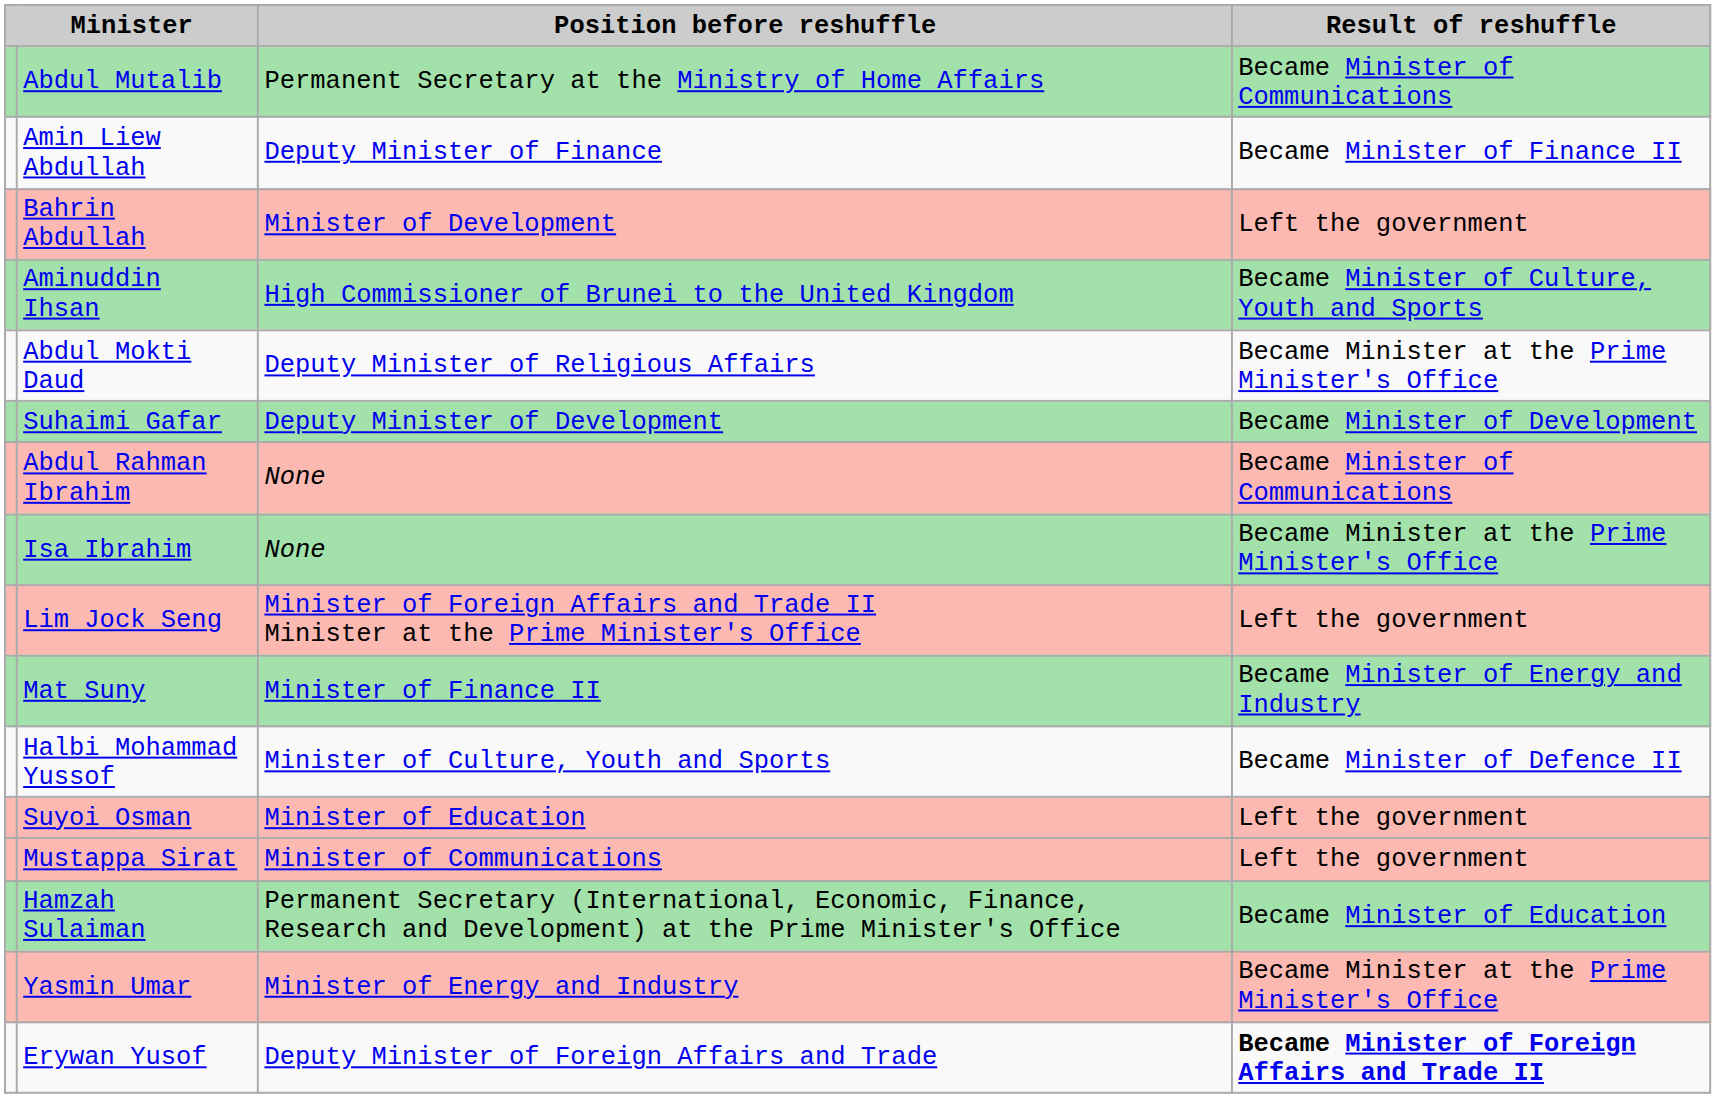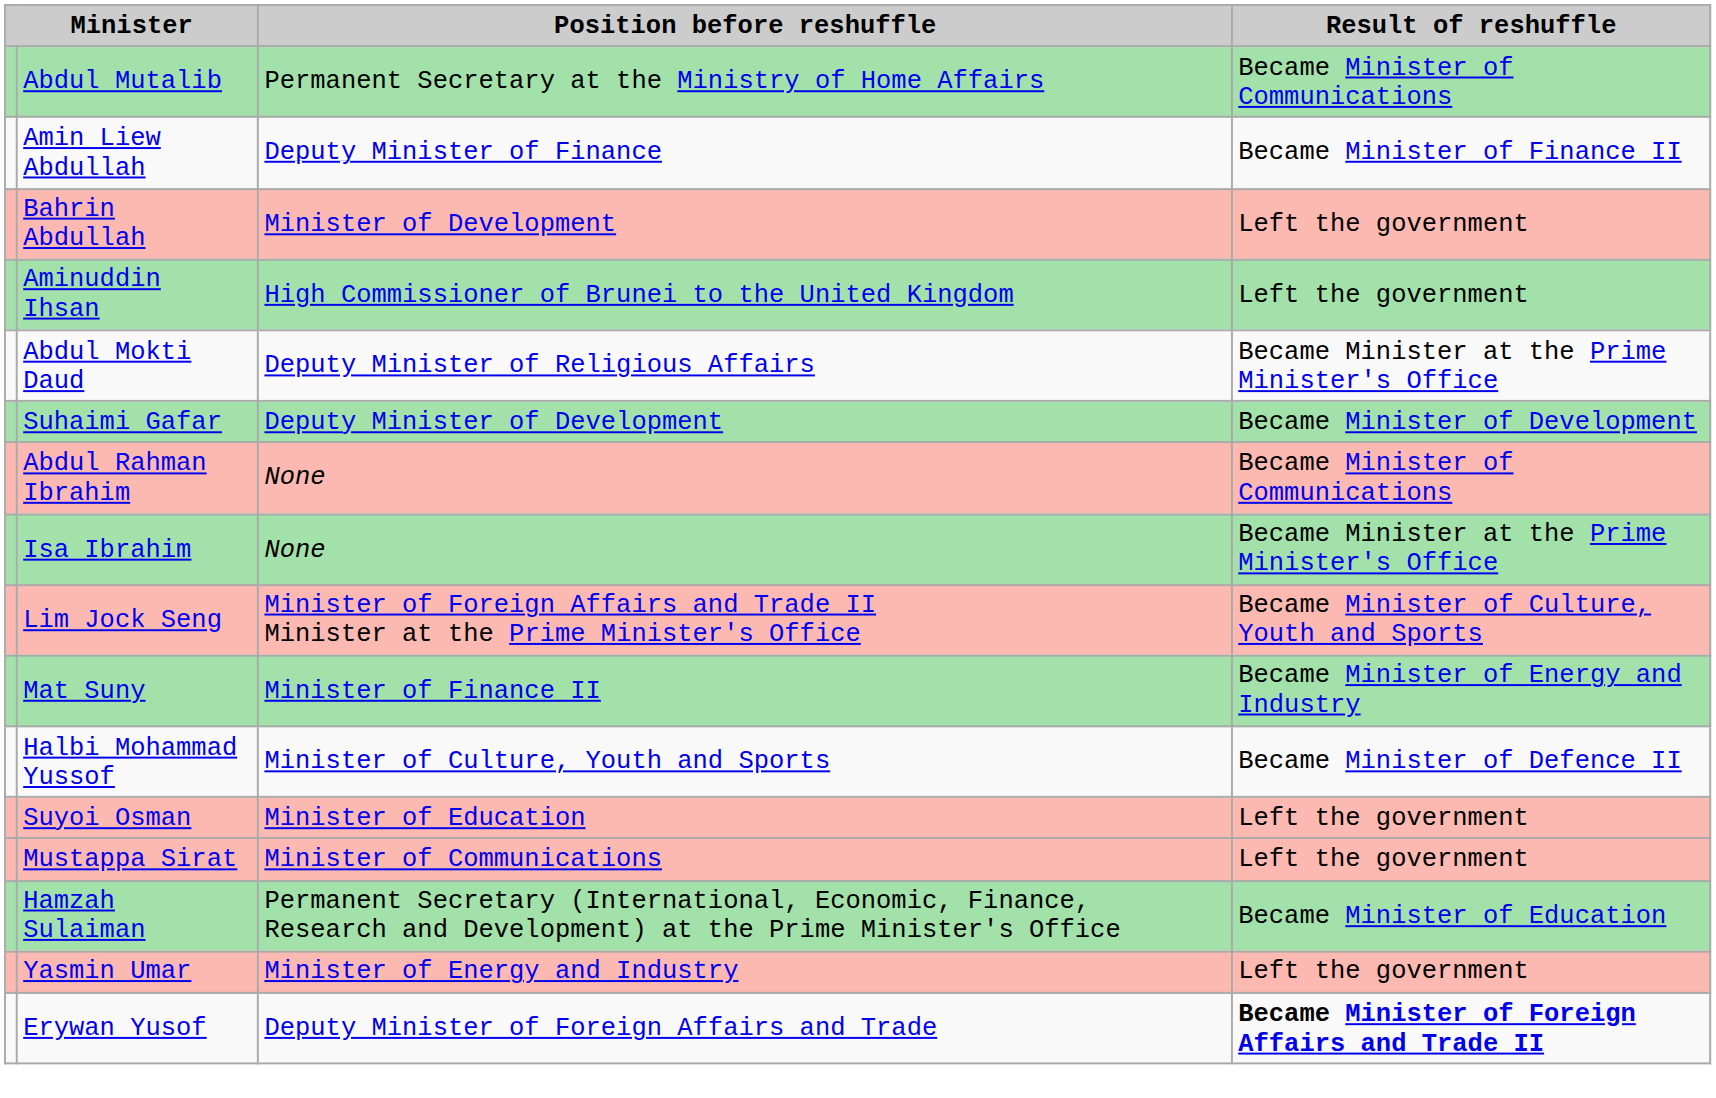 <table class="wikitable">
 <tr>
 <th scope="col" style="background:#ccc;" colspan=2>Minister</th>
 <th scope="col" style="background:#ccc;">Position before reshuffle</th>
 <th scope="col" style="background:#ccc;">Result of reshuffle</th>
 </tr>
 <tr style="background:#A2E2AA;" colspan="4" |>
 <td></td>
 <td><a href='#'>Abdul Mutalib</a></td>
 <td>Permanent Secretary at the <a href='#'>Ministry of Home Affairs</a></td>
 <td>Became <a href='#'>Minister of Communications</a></td>
 </tr>
 <tr>
 <td></td>
 <td><a href='#'>Amin Liew Abdullah</a></td>
 <td><a href='#'>Deputy Minister of Finance</a></td>
 <td>Became <a href='#'>Minister of Finance II</a></td>
 </tr>
 <tr style="background:#FBB9B2;" colspan="4" |>
 <td></td>
 <td><a href='#'>Bahrin Abdullah</a></td>
 <td><a href='#'>Minister of Development</a></td>
 <td>Left the government</td>
 </tr>
 <tr style="background:#A2E2AA;" colspan="4" |>
 <td></td>
 <td><a href='#'>Aminuddin Ihsan</a></td>
 <td><a href='#'>High Commissioner of Brunei to the United Kingdom</a></td>
-<td>Became <a href='#'>Minister of Culture, Youth and Sports</a></td>
+<td>Left the government</td>
 </tr>
 <tr>
 <td></td>
 <td><a href='#'>Abdul Mokti Daud</a></td>
 <td><a href='#'>Deputy Minister of Religious Affairs</a></td>
 <td>Became Minister at the <a href='#'>Prime Minister's Office</a></td>
 </tr>
 <tr style="background:#A2E2AA;" colspan="4" |>
 <td></td>
 <td><a href='#'>Suhaimi Gafar</a></td>
 <td><a href='#'>Deputy Minister of Development</a></td>
 <td>Became <a href='#'>Minister of Development</a></td>
 </tr>
 <tr style="background:#FBB9B2;" colspan="4" |>
 <td></td>
 <td><a href='#'>Abdul Rahman Ibrahim</a></td>
 <td><em>None</em></td>
 <td>Became <a href='#'>Minister of Communications</a></td>
 </tr>
 <tr style="background:#A2E2AA;" colspan="4" |>
 <td></td>
 <td><a href='#'>Isa Ibrahim</a></td>
 <td><em>None</em></td>
 <td>Became Minister at the <a href='#'>Prime Minister's Office</a></td>
 </tr>
 <tr style="background:#FBB9B2;" colspan="4" |>
 <td></td>
 <td><a href='#'>Lim Jock Seng</a></td>
 <td><a href='#'>Minister of Foreign Affairs and Trade II</a><br>Minister at the <a href='#'>Prime Minister's Office</a></td>
-<td>Left the government</td>
+<td>Became <a href='#'>Minister of Culture, Youth and Sports</a></td>
 </tr>
 <tr style="background:#A2E2AA;" colspan="4" |>
 <td></td>
 <td><a href='#'>Mat Suny</a></td>
 <td><a href='#'>Minister of Finance II</a></td>
 <td>Became <a href='#'>Minister of Energy and Industry</a></td>
 </tr>
 <tr>
 <td></td>
 <td><a href='#'>Halbi Mohammad Yussof</a></td>
 <td><a href='#'>Minister of Culture, Youth and Sports</a></td>
 <td>Became <a href='#'>Minister of Defence II</a></td>
 </tr>
 <tr style="background:#FBB9B2;" colspan="4" |>
 <td></td>
 <td><a href='#'>Suyoi Osman</a></td>
 <td><a href='#'>Minister of Education</a></td>
 <td>Left the government</td>
 </tr>
 <tr style="background:#FBB9B2;" colspan="4" |>
 <td></td>
 <td><a href='#'>Mustappa Sirat</a></td>
 <td><a href='#'>Minister of Communications</a></td>
 <td>Left the government</td>
 </tr>
 <tr style="background:#A2E2AA;" colspan="4" |>
 <td></td>
 <td><a href='#'>Hamzah Sulaiman</a></td>
 <td>Permanent Secretary (International, Economic, Finance, Research and Development) at the Prime Minister's Office</td>
 <td>Became <a href='#'>Minister of Education</a></td>
 </tr>
 <tr style="background:#FBB9B2;" colspan="4" |>
 <td></td>
 <td><a href='#'>Yasmin Umar</a></td>
 <td><a href='#'>Minister of Energy and Industry</a></td>
-<td>Became Minister at the <a href='#'>Prime Minister's Office</a></td>
+<td>Left the government</td>
 </tr>
 <tr>
 <td></td>
 <td><a href='#'>Erywan Yusof</a></td>
 <td><a href='#'>Deputy Minister of Foreign Affairs and Trade</a></td>
 <td><strong>Became <a href='#'>Minister of Foreign Affairs and Trade II</a></strong></td>
 </tr>
 </table>
